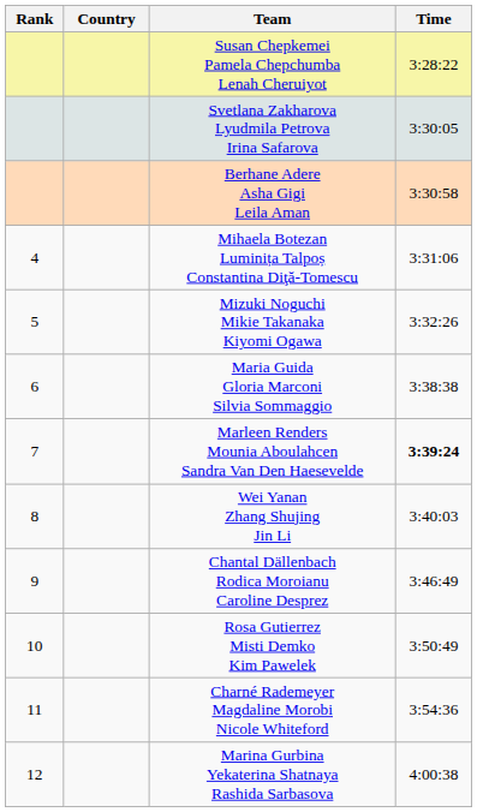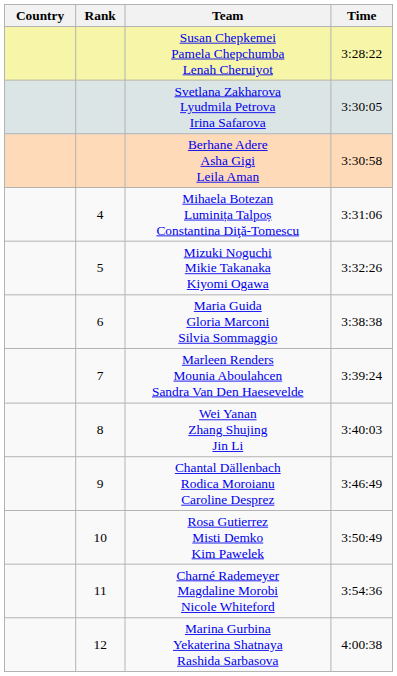 <table class="wikitable sortable" style=" text-align:center; font-size:95%;" width="50%">
 <tr>
+<th>Country</th>
 <th>Rank</th>
-<th>Country</th>
 <th>Team</th>
 <th>Time</th>
 </tr>
 <tr bgcolor="#F7F6A8">
+<td></td>
 <td align=center></td>
-<td></td>
 <td><a href='#'>Susan Chepkemei</a><br><a href='#'>Pamela Chepchumba</a><br><a href='#'>Lenah Cheruiyot</a></td>
 <td>3:28:22</td>
 </tr>
 <tr bgcolor="#DCE5E5">
+<td></td>
 <td align=center></td>
-<td></td>
 <td><a href='#'>Svetlana Zakharova</a><br><a href='#'>Lyudmila Petrova</a><br><a href='#'>Irina Safarova</a></td>
 <td>3:30:05</td>
 </tr>
 <tr bgcolor="#FFDAB9">
+<td></td>
 <td align=center></td>
-<td></td>
 <td><a href='#'>Berhane Adere</a><br><a href='#'>Asha Gigi</a><br><a href='#'>Leila Aman</a></td>
 <td>3:30:58</td>
 </tr>
 <tr>
+<td></td>
 <td align=center>4</td>
-<td></td>
 <td><a href='#'>Mihaela Botezan</a><br><a href='#'>Luminița Talpoș</a><br><a href='#'>Constantina Diţă-Tomescu</a></td>
 <td>3:31:06</td>
 </tr>
 <tr>
+<td></td>
 <td align=center>5</td>
-<td></td>
 <td><a href='#'>Mizuki Noguchi</a><br><a href='#'>Mikie Takanaka</a><br><a href='#'>Kiyomi Ogawa</a></td>
 <td>3:32:26</td>
 </tr>
 <tr>
+<td></td>
 <td align=center>6</td>
-<td></td>
 <td><a href='#'>Maria Guida</a><br><a href='#'>Gloria Marconi</a><br><a href='#'>Silvia Sommaggio</a></td>
 <td>3:38:38</td>
 </tr>
 <tr>
+<td></td>
 <td align=center>7</td>
-<td></td>
 <td><a href='#'>Marleen Renders</a><br><a href='#'>Mounia Aboulahcen</a><br><a href='#'>Sandra Van Den Haesevelde</a></td>
-<td><strong>3:39:24</strong></td>
+<td>3:39:24</td>
 </tr>
 <tr>
+<td></td>
 <td align=center>8</td>
-<td></td>
 <td><a href='#'>Wei Yanan</a><br><a href='#'>Zhang Shujing</a><br><a href='#'>Jin Li</a></td>
 <td>3:40:03</td>
 </tr>
 <tr>
+<td></td>
 <td align=center>9</td>
-<td></td>
 <td><a href='#'>Chantal Dällenbach</a><br><a href='#'>Rodica Moroianu</a><br><a href='#'>Caroline Desprez</a></td>
 <td>3:46:49</td>
 </tr>
 <tr>
+<td></td>
 <td align=center>10</td>
-<td></td>
 <td><a href='#'>Rosa Gutierrez</a><br><a href='#'>Misti Demko</a><br><a href='#'>Kim Pawelek</a></td>
 <td>3:50:49</td>
 </tr>
 <tr>
+<td></td>
 <td align=center>11</td>
-<td></td>
 <td><a href='#'>Charné Rademeyer</a><br><a href='#'>Magdaline Morobi</a><br><a href='#'>Nicole Whiteford</a></td>
 <td>3:54:36</td>
 </tr>
 <tr>
+<td></td>
 <td align=center>12</td>
-<td></td>
 <td><a href='#'>Marina Gurbina</a><br><a href='#'>Yekaterina Shatnaya</a><br><a href='#'>Rashida Sarbasova</a></td>
 <td>4:00:38</td>
 </tr>
 </table>
